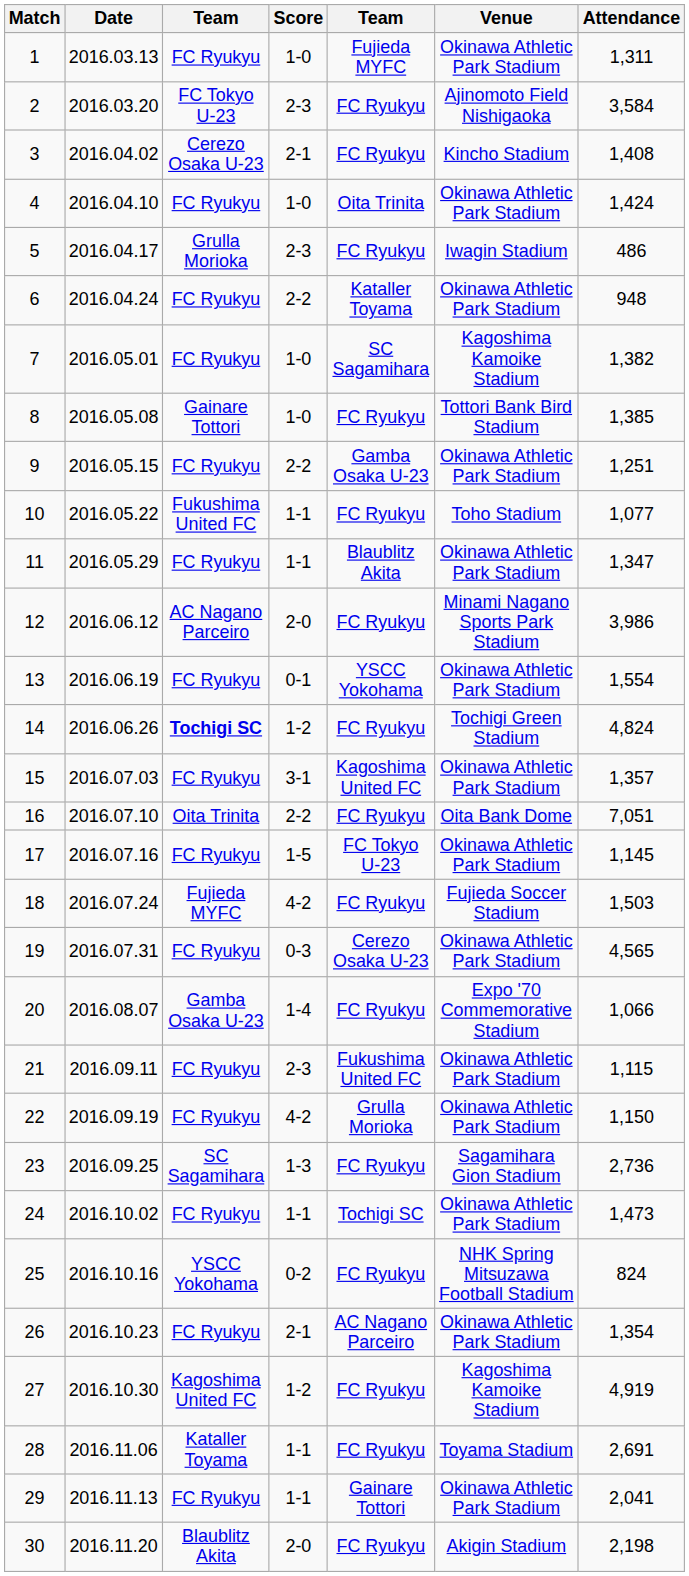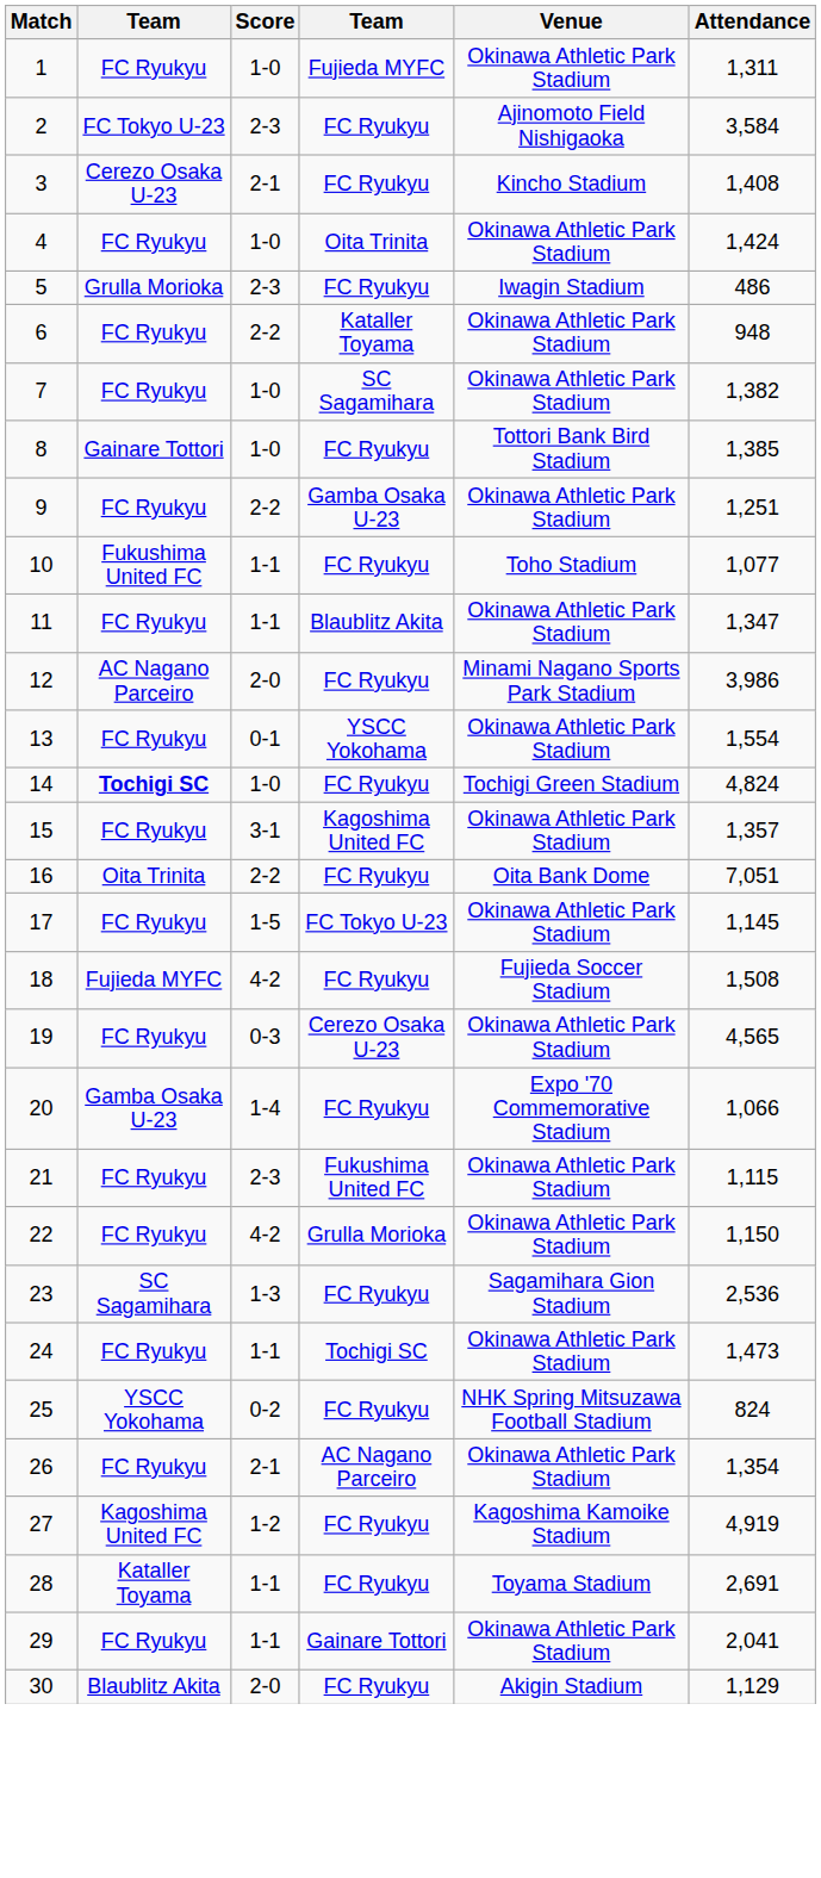 <table class="wikitable" style="text-align:center;">
 <tr>
 <th>Match</th>
-<th>Date</th>
 <th>Team</th>
 <th>Score</th>
 <th>Team</th>
 <th>Venue</th>
 <th>Attendance</th>
 </tr>
 <tr>
 <td>1</td>
-<td>2016.03.13</td>
 <td><a href='#'>FC Ryukyu</a></td>
 <td>1-0</td>
 <td><a href='#'>Fujieda MYFC</a></td>
 <td><a href='#'>Okinawa Athletic Park Stadium</a></td>
 <td>1,311</td>
 </tr>
 <tr>
 <td>2</td>
-<td>2016.03.20</td>
 <td><a href='#'>FC Tokyo U-23</a></td>
 <td>2-3</td>
 <td><a href='#'>FC Ryukyu</a></td>
 <td><a href='#'>Ajinomoto Field Nishigaoka</a></td>
 <td>3,584</td>
 </tr>
 <tr>
 <td>3</td>
-<td>2016.04.02</td>
 <td><a href='#'>Cerezo Osaka U-23</a></td>
 <td>2-1</td>
 <td><a href='#'>FC Ryukyu</a></td>
 <td><a href='#'>Kincho Stadium</a></td>
 <td>1,408</td>
 </tr>
 <tr>
 <td>4</td>
-<td>2016.04.10</td>
 <td><a href='#'>FC Ryukyu</a></td>
 <td>1-0</td>
 <td><a href='#'>Oita Trinita</a></td>
 <td><a href='#'>Okinawa Athletic Park Stadium</a></td>
 <td>1,424</td>
 </tr>
 <tr>
 <td>5</td>
-<td>2016.04.17</td>
 <td><a href='#'>Grulla Morioka</a></td>
 <td>2-3</td>
 <td><a href='#'>FC Ryukyu</a></td>
 <td><a href='#'>Iwagin Stadium</a></td>
 <td>486</td>
 </tr>
 <tr>
 <td>6</td>
-<td>2016.04.24</td>
 <td><a href='#'>FC Ryukyu</a></td>
 <td>2-2</td>
 <td><a href='#'>Kataller Toyama</a></td>
 <td><a href='#'>Okinawa Athletic Park Stadium</a></td>
 <td>948</td>
 </tr>
 <tr>
 <td>7</td>
-<td>2016.05.01</td>
 <td><a href='#'>FC Ryukyu</a></td>
 <td>1-0</td>
 <td><a href='#'>SC Sagamihara</a></td>
-<td><a href='#'>Kagoshima Kamoike Stadium</a></td>
+<td><a href='#'>Okinawa Athletic Park Stadium</a></td>
 <td>1,382</td>
 </tr>
 <tr>
 <td>8</td>
-<td>2016.05.08</td>
 <td><a href='#'>Gainare Tottori</a></td>
 <td>1-0</td>
 <td><a href='#'>FC Ryukyu</a></td>
 <td><a href='#'>Tottori Bank Bird Stadium</a></td>
 <td>1,385</td>
 </tr>
 <tr>
 <td>9</td>
-<td>2016.05.15</td>
 <td><a href='#'>FC Ryukyu</a></td>
 <td>2-2</td>
 <td><a href='#'>Gamba Osaka U-23</a></td>
 <td><a href='#'>Okinawa Athletic Park Stadium</a></td>
 <td>1,251</td>
 </tr>
 <tr>
 <td>10</td>
-<td>2016.05.22</td>
 <td><a href='#'>Fukushima United FC</a></td>
 <td>1-1</td>
 <td><a href='#'>FC Ryukyu</a></td>
 <td><a href='#'>Toho Stadium</a></td>
 <td>1,077</td>
 </tr>
 <tr>
 <td>11</td>
-<td>2016.05.29</td>
 <td><a href='#'>FC Ryukyu</a></td>
 <td>1-1</td>
 <td><a href='#'>Blaublitz Akita</a></td>
 <td><a href='#'>Okinawa Athletic Park Stadium</a></td>
 <td>1,347</td>
 </tr>
 <tr>
 <td>12</td>
-<td>2016.06.12</td>
 <td><a href='#'>AC Nagano Parceiro</a></td>
 <td>2-0</td>
 <td><a href='#'>FC Ryukyu</a></td>
 <td><a href='#'>Minami Nagano Sports Park Stadium</a></td>
 <td>3,986</td>
 </tr>
 <tr>
 <td>13</td>
-<td>2016.06.19</td>
 <td><a href='#'>FC Ryukyu</a></td>
 <td>0-1</td>
 <td><a href='#'>YSCC Yokohama</a></td>
 <td><a href='#'>Okinawa Athletic Park Stadium</a></td>
 <td>1,554</td>
 </tr>
 <tr>
 <td>14</td>
-<td>2016.06.26</td>
 <td><strong><a href='#'>Tochigi SC</a></strong></td>
-<td>1-2</td>
+<td>1-0</td>
 <td><a href='#'>FC Ryukyu</a></td>
 <td><a href='#'>Tochigi Green Stadium</a></td>
 <td>4,824</td>
 </tr>
 <tr>
 <td>15</td>
-<td>2016.07.03</td>
 <td><a href='#'>FC Ryukyu</a></td>
 <td>3-1</td>
 <td><a href='#'>Kagoshima United FC</a></td>
 <td><a href='#'>Okinawa Athletic Park Stadium</a></td>
 <td>1,357</td>
 </tr>
 <tr>
 <td>16</td>
-<td>2016.07.10</td>
 <td><a href='#'>Oita Trinita</a></td>
 <td>2-2</td>
 <td><a href='#'>FC Ryukyu</a></td>
 <td><a href='#'>Oita Bank Dome</a></td>
 <td>7,051</td>
 </tr>
 <tr>
 <td>17</td>
-<td>2016.07.16</td>
 <td><a href='#'>FC Ryukyu</a></td>
 <td>1-5</td>
 <td><a href='#'>FC Tokyo U-23</a></td>
 <td><a href='#'>Okinawa Athletic Park Stadium</a></td>
 <td>1,145</td>
 </tr>
 <tr>
 <td>18</td>
-<td>2016.07.24</td>
 <td><a href='#'>Fujieda MYFC</a></td>
 <td>4-2</td>
 <td><a href='#'>FC Ryukyu</a></td>
 <td><a href='#'>Fujieda Soccer Stadium</a></td>
-<td>1,503</td>
+<td>1,508</td>
 </tr>
 <tr>
 <td>19</td>
-<td>2016.07.31</td>
 <td><a href='#'>FC Ryukyu</a></td>
 <td>0-3</td>
 <td><a href='#'>Cerezo Osaka U-23</a></td>
 <td><a href='#'>Okinawa Athletic Park Stadium</a></td>
 <td>4,565</td>
 </tr>
 <tr>
 <td>20</td>
-<td>2016.08.07</td>
 <td><a href='#'>Gamba Osaka U-23</a></td>
 <td>1-4</td>
 <td><a href='#'>FC Ryukyu</a></td>
 <td><a href='#'>Expo '70 Commemorative Stadium</a></td>
 <td>1,066</td>
 </tr>
 <tr>
 <td>21</td>
-<td>2016.09.11</td>
 <td><a href='#'>FC Ryukyu</a></td>
 <td>2-3</td>
 <td><a href='#'>Fukushima United FC</a></td>
 <td><a href='#'>Okinawa Athletic Park Stadium</a></td>
 <td>1,115</td>
 </tr>
 <tr>
 <td>22</td>
-<td>2016.09.19</td>
 <td><a href='#'>FC Ryukyu</a></td>
 <td>4-2</td>
 <td><a href='#'>Grulla Morioka</a></td>
 <td><a href='#'>Okinawa Athletic Park Stadium</a></td>
 <td>1,150</td>
 </tr>
 <tr>
 <td>23</td>
-<td>2016.09.25</td>
 <td><a href='#'>SC Sagamihara</a></td>
 <td>1-3</td>
 <td><a href='#'>FC Ryukyu</a></td>
 <td><a href='#'>Sagamihara Gion Stadium</a></td>
-<td>2,736</td>
+<td>2,536</td>
 </tr>
 <tr>
 <td>24</td>
-<td>2016.10.02</td>
 <td><a href='#'>FC Ryukyu</a></td>
 <td>1-1</td>
 <td><a href='#'>Tochigi SC</a></td>
 <td><a href='#'>Okinawa Athletic Park Stadium</a></td>
 <td>1,473</td>
 </tr>
 <tr>
 <td>25</td>
-<td>2016.10.16</td>
 <td><a href='#'>YSCC Yokohama</a></td>
 <td>0-2</td>
 <td><a href='#'>FC Ryukyu</a></td>
 <td><a href='#'>NHK Spring Mitsuzawa Football Stadium</a></td>
 <td>824</td>
 </tr>
 <tr>
 <td>26</td>
-<td>2016.10.23</td>
 <td><a href='#'>FC Ryukyu</a></td>
 <td>2-1</td>
 <td><a href='#'>AC Nagano Parceiro</a></td>
 <td><a href='#'>Okinawa Athletic Park Stadium</a></td>
 <td>1,354</td>
 </tr>
 <tr>
 <td>27</td>
-<td>2016.10.30</td>
 <td><a href='#'>Kagoshima United FC</a></td>
 <td>1-2</td>
 <td><a href='#'>FC Ryukyu</a></td>
 <td><a href='#'>Kagoshima Kamoike Stadium</a></td>
 <td>4,919</td>
 </tr>
 <tr>
 <td>28</td>
-<td>2016.11.06</td>
 <td><a href='#'>Kataller Toyama</a></td>
 <td>1-1</td>
 <td><a href='#'>FC Ryukyu</a></td>
 <td><a href='#'>Toyama Stadium</a></td>
 <td>2,691</td>
 </tr>
 <tr>
 <td>29</td>
-<td>2016.11.13</td>
 <td><a href='#'>FC Ryukyu</a></td>
 <td>1-1</td>
 <td><a href='#'>Gainare Tottori</a></td>
 <td><a href='#'>Okinawa Athletic Park Stadium</a></td>
 <td>2,041</td>
 </tr>
 <tr>
 <td>30</td>
-<td>2016.11.20</td>
 <td><a href='#'>Blaublitz Akita</a></td>
 <td>2-0</td>
 <td><a href='#'>FC Ryukyu</a></td>
 <td><a href='#'>Akigin Stadium</a></td>
-<td>2,198</td>
+<td>1,129</td>
 </tr>
 </table>
